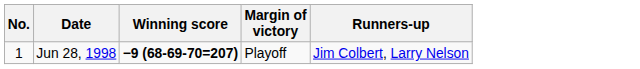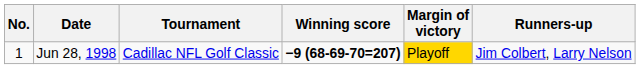 <table class="wikitable" style="font-size:95%;">
 <tr>
 <th>No.</th>
 <th>Date</th>
+<th>Tournament</th>
 <th>Winning score</th>
 <th>Margin of<br>victory</th>
 <th>Runners-up</th>
 </tr>
 <tr>
 <td align=center>1</td>
 <td align=right>Jun 28, <a href='#'>1998</a></td>
+<td><a href='#'>Cadillac NFL Golf Classic</a></td>
 <td><strong>−9 (68-69-70=207)</strong></td>
-<td>Playoff</td>
+<td style="background: gold;">Playoff</td>
 <td> <a href='#'>Jim Colbert</a>,  <a href='#'>Larry Nelson</a></td>
 </tr>
 </table>
